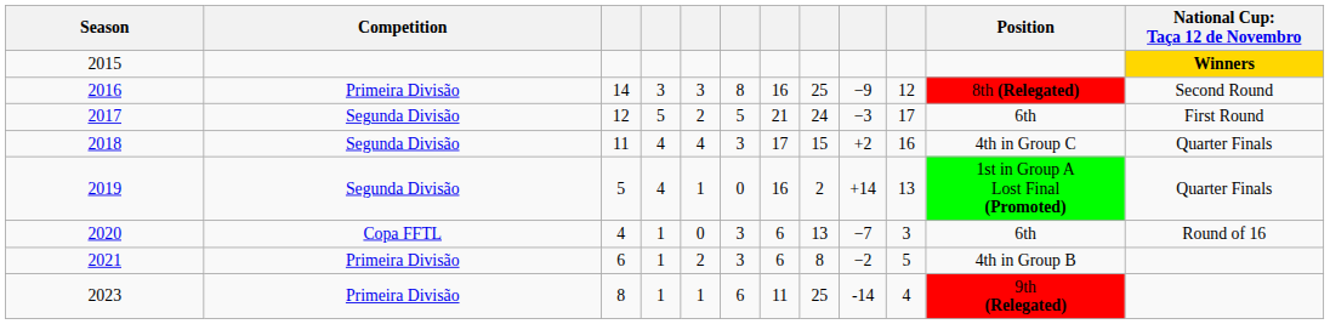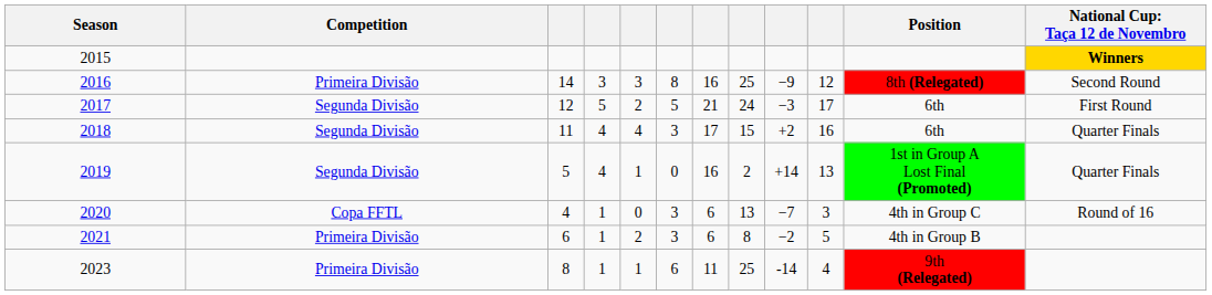 <table class="wikitable" style="text-align:center; font-size:100%;width:100%; text-align:center">
 <tr>
 <th width="10%">Season</th>
 <th width="20%">Competition</th>
 <th width="2%"></th>
 <th width="2%"></th>
 <th width="2%"></th>
 <th width="2%"></th>
 <th width="2%"></th>
 <th width="2%"></th>
 <th width="2%"></th>
 <th width="2%"></th>
 <th width="10%">Position</th>
 <th width="10%">National Cup:<br><a href='#'>Taça 12 de Novembro</a></th>
 </tr>
 <tr>
 <td>2015</td>
 <td></td>
 <td></td>
 <td></td>
 <td></td>
 <td></td>
 <td></td>
 <td></td>
 <td></td>
 <td></td>
 <td></td>
 <td bgcolor="Gold"><strong>Winners</strong></td>
 </tr>
 <tr>
 <td><a href='#'>2016</a></td>
 <td><a href='#'>Primeira Divisão</a></td>
 <td>14</td>
 <td>3</td>
 <td>3</td>
 <td>8</td>
 <td>16</td>
 <td>25</td>
 <td>−9</td>
 <td>12</td>
 <td bgcolor="Red">8th <strong>(Relegated)</strong></td>
 <td>Second Round</td>
 </tr>
 <tr>
 <td><a href='#'>2017</a></td>
 <td><a href='#'>Segunda Divisão</a></td>
 <td>12</td>
 <td>5</td>
 <td>2</td>
 <td>5</td>
 <td>21</td>
 <td>24</td>
 <td>−3</td>
 <td>17</td>
 <td>6th</td>
 <td>First Round</td>
 </tr>
 <tr>
 <td><a href='#'>2018</a></td>
 <td><a href='#'>Segunda Divisão</a></td>
 <td>11</td>
 <td>4</td>
 <td>4</td>
 <td>3</td>
 <td>17</td>
 <td>15</td>
 <td>+2</td>
 <td>16</td>
-<td>4th in Group C</td>
+<td>6th</td>
 <td>Quarter Finals</td>
 </tr>
 <tr>
 <td><a href='#'>2019</a></td>
 <td><a href='#'>Segunda Divisão</a></td>
 <td>5</td>
 <td>4</td>
 <td>1</td>
 <td>0</td>
 <td>16</td>
 <td>2</td>
 <td>+14</td>
 <td>13</td>
 <td bgcolor="Lime">1st in Group A<br>Lost Final<br><strong>(Promoted)</strong></td>
 <td>Quarter Finals</td>
 </tr>
 <tr>
 <td><a href='#'>2020</a></td>
 <td><a href='#'>Copa FFTL</a></td>
 <td>4</td>
 <td>1</td>
 <td>0</td>
 <td>3</td>
 <td>6</td>
 <td>13</td>
 <td>−7</td>
 <td>3</td>
-<td>6th</td>
+<td>4th in Group C</td>
 <td>Round of 16</td>
 </tr>
 <tr>
 <td><a href='#'>2021</a></td>
 <td><a href='#'>Primeira Divisão</a></td>
 <td>6</td>
 <td>1</td>
 <td>2</td>
 <td>3</td>
 <td>6</td>
 <td>8</td>
 <td>−2</td>
 <td>5</td>
 <td>4th in Group B</td>
 <td></td>
 </tr>
 <tr>
 <td>2023</td>
 <td><a href='#'>Primeira Divisão</a></td>
 <td>8</td>
 <td>1</td>
 <td>1</td>
 <td>6</td>
 <td>11</td>
 <td>25</td>
 <td>-14</td>
 <td>4</td>
 <td bgcolor="Red">9th<br><strong>(Relegated)</strong></td>
 <td></td>
 </tr>
 </table>
